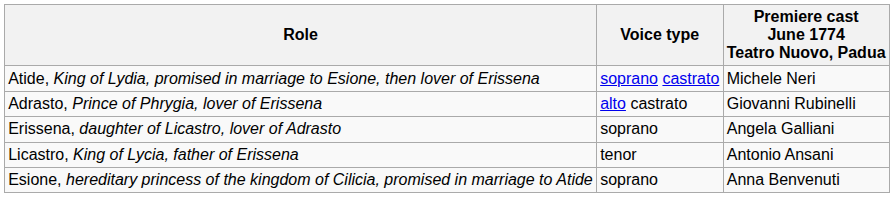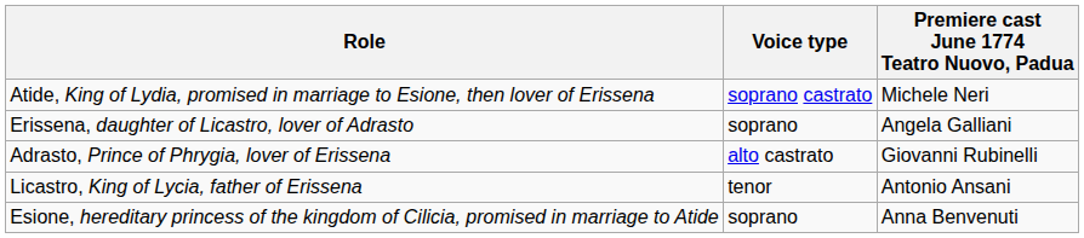 <table class="wikitable">
 <tr>
 <th>Role</th>
 <th>Voice type</th>
 <th>Premiere cast<br>June 1774<br>Teatro Nuovo, Padua</th>
 </tr>
 <tr>
 <td>Atide, <em>King of Lydia, promised in marriage to Esione, then lover of Erissena</em></td>
 <td><a href='#'>soprano</a> <a href='#'>castrato</a></td>
 <td>Michele Neri</td>
 </tr>
 <tr>
+<td>Erissena, <em>daughter of Licastro, lover of Adrasto</em></td>
+<td>soprano</td>
+<td>Angela Galliani</td>
+</tr>
+<tr>
 <td>Adrasto, <em>Prince of Phrygia, lover of Erissena</em></td>
 <td><a href='#'>alto</a> castrato</td>
 <td>Giovanni Rubinelli</td>
-</tr>
-<tr>
-<td>Erissena, <em>daughter of Licastro, lover of Adrasto</em></td>
-<td>soprano</td>
-<td>Angela Galliani</td>
 </tr>
 <tr>
 <td>Licastro, <em>King of Lycia, father of Erissena</em></td>
 <td>tenor</td>
 <td>Antonio Ansani</td>
 </tr>
 <tr>
 <td>Esione, <em>hereditary princess of the kingdom of Cilicia, promised in marriage to Atide</em></td>
 <td>soprano</td>
 <td>Anna Benvenuti</td>
 </tr>
 <tr>
 </tr>
 </table>
